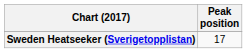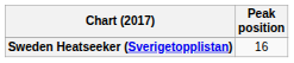 <table class="wikitable plainrowheaders" style="text-align:center">
 <tr>
 <th scope="col">Chart (2017)</th>
 <th scope="col">Peak<br> position</th>
 </tr>
 <tr>
 </tr>
 <tr>
 <th scope="row">Sweden Heatseeker (<a href='#'>Sverigetopplistan</a>)</th>
-<td>17</td>
+<td>16</td>
 </tr>
 </table>
